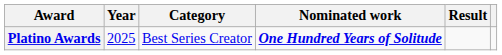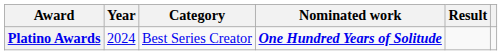 <table class="wikitable sortable plainrowheaders">
 <tr>
 <th scope="col">Award</th>
 <th scope="col">Year</th>
 <th scope="col">Category</th>
 <th scope="col">Nominated work</th>
 <th scope="col">Result</th>
 <th scope="col" class="unsortable"></th>
 </tr>
 <tr>
 <th scope="row"><a href='#'>Platino Awards</a></th>
-<td><a href='#'>2025</a></td>
+<td><a href='#'>2024</a></td>
 <td><a href='#'>Best Series Creator</a></td>
 <td><strong><em><a href='#'>One Hundred Years of Solitude</a></em></strong></td>
 <td></td>
 <td></td>
 </tr>
 </table>
